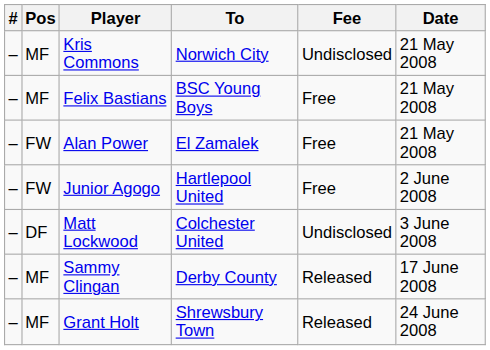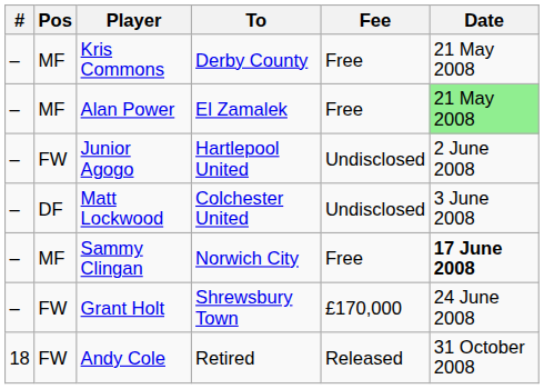 <table width=50% class="wikitable" style="text-align:center; font-size:95%; text-align:left">
 <tr>
 <th>#</th>
 <th>Pos</th>
 <th>Player</th>
 <th>To</th>
 <th>Fee</th>
 <th>Date</th>
 </tr>
 <tr>
 <td>–</td>
 <td>MF</td>
 <td> <a href='#'>Kris Commons</a></td>
-<td> <a href='#'>Norwich City</a></td>
-<td>Undisclosed</td>
+<td> <a href='#'>Derby County</a></td>
+<td>Free</td>
 <td>21 May 2008</td>
 </tr>
 <tr>
 <td>–</td>
 <td>MF</td>
-<td> <a href='#'>Felix Bastians</a></td>
-<td> <a href='#'>BSC Young Boys</a></td>
-<td>Free</td>
-<td>21 May 2008</td>
-</tr>
-<tr>
-<td>–</td>
-<td>FW</td>
 <td> <a href='#'>Alan Power</a></td>
 <td> <a href='#'>El Zamalek</a></td>
 <td>Free</td>
-<td>21 May 2008</td>
+<td style="background: lightgreen;">21 May 2008</td>
 </tr>
 <tr>
 <td>–</td>
 <td>FW</td>
 <td> <a href='#'>Junior Agogo</a></td>
 <td> <a href='#'>Hartlepool United</a></td>
-<td>Free</td>
+<td>Undisclosed</td>
 <td>2 June 2008</td>
 </tr>
 <tr>
 <td>–</td>
 <td>DF</td>
 <td> <a href='#'>Matt Lockwood</a></td>
 <td> <a href='#'>Colchester United</a></td>
 <td>Undisclosed</td>
 <td>3 June 2008</td>
 </tr>
 <tr>
 <td>–</td>
 <td>MF</td>
 <td> <a href='#'>Sammy Clingan</a></td>
-<td> <a href='#'>Derby County</a></td>
-<td>Released</td>
-<td>17 June 2008</td>
+<td> <a href='#'>Norwich City</a></td>
+<td>Free</td>
+<td><strong>17 June 2008</strong></td>
 </tr>
 <tr>
 <td>–</td>
-<td>MF</td>
+<td>FW</td>
 <td> <a href='#'>Grant Holt</a></td>
 <td> <a href='#'>Shrewsbury Town</a></td>
-<td>Released</td>
+<td>£170,000</td>
 <td>24 June 2008</td>
 </tr>
+<tr>
+<td>18</td>
+<td>FW</td>
+<td> <a href='#'>Andy Cole</a></td>
+<td> Retired</td>
+<td>Released</td>
+<td>31 October 2008</td>
+</tr>
 </table>
